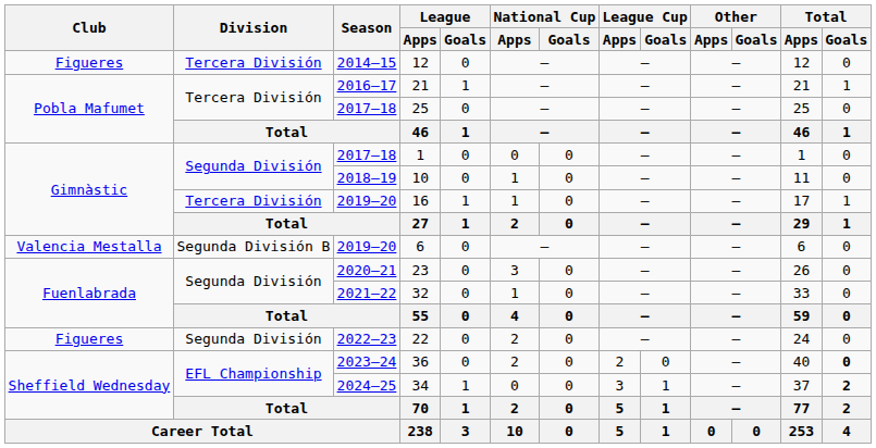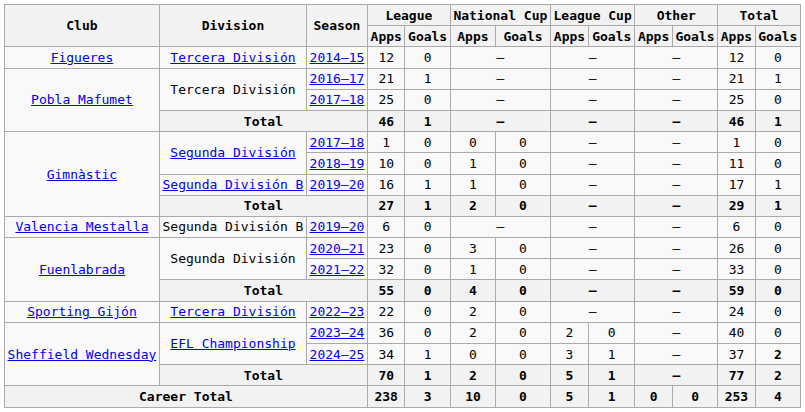 <table class="wikitable" style="text-align: center;">
 <tr>
 <th rowspan="2">Club</th>
 <th rowspan="2">Division</th>
 <th rowspan="2">Season</th>
 <th colspan="2">League</th>
 <th colspan="2">National Cup</th>
 <th colspan="2">League Cup</th>
 <th colspan="2">Other</th>
 <th colspan="2">Total</th>
 </tr>
 <tr>
 <th>Apps</th>
 <th>Goals</th>
 <th>Apps</th>
 <th>Goals</th>
 <th>Apps</th>
 <th>Goals</th>
 <th>Apps</th>
 <th>Goals</th>
 <th>Apps</th>
 <th>Goals</th>
 </tr>
 <tr>
 <td><a href='#'>Figueres</a></td>
 <td><a href='#'>Tercera División</a></td>
 <td><a href='#'>2014–15</a></td>
 <td>12</td>
 <td>0</td>
 <td colspan="2">—</td>
 <td colspan="2">—</td>
 <td colspan="2">—</td>
 <td>12</td>
 <td>0</td>
 </tr>
 <tr>
 <td rowspan="3"><a href='#'>Pobla Mafumet</a></td>
 <td rowspan="2">Tercera División</td>
 <td><a href='#'>2016–17</a></td>
 <td>21</td>
 <td>1</td>
 <td colspan="2">—</td>
 <td colspan="2">—</td>
 <td colspan="2">—</td>
 <td>21</td>
 <td>1</td>
 </tr>
 <tr>
 <td><a href='#'>2017–18</a></td>
 <td>25</td>
 <td>0</td>
 <td colspan="2">—</td>
 <td colspan="2">—</td>
 <td colspan="2">—</td>
 <td>25</td>
 <td>0</td>
 </tr>
 <tr>
 <th colspan="2">Total</th>
 <th>46</th>
 <th>1</th>
 <th colspan="2">—</th>
 <th colspan="2">—</th>
 <th colspan="2">—</th>
 <th>46</th>
 <th>1</th>
 </tr>
 <tr>
 <td rowspan="4"><a href='#'>Gimnàstic</a></td>
 <td rowspan="2"><a href='#'>Segunda División</a></td>
 <td><a href='#'>2017–18</a></td>
 <td>1</td>
 <td>0</td>
 <td>0</td>
 <td>0</td>
 <td colspan="2">—</td>
 <td colspan="2">—</td>
 <td>1</td>
 <td>0</td>
 </tr>
 <tr>
 <td><a href='#'>2018–19</a></td>
 <td>10</td>
 <td>0</td>
 <td>1</td>
 <td>0</td>
 <td colspan="2">—</td>
 <td colspan="2">—</td>
 <td>11</td>
 <td>0</td>
 </tr>
 <tr>
-<td><a href='#'>Tercera División</a></td>
+<td><a href='#'>Segunda División B</a></td>
 <td><a href='#'>2019–20</a></td>
 <td>16</td>
 <td>1</td>
 <td>1</td>
 <td>0</td>
 <td colspan="2">—</td>
 <td colspan="2">—</td>
 <td>17</td>
 <td>1</td>
 </tr>
 <tr>
 <th colspan="2">Total</th>
 <th>27</th>
 <th>1</th>
 <th>2</th>
 <th>0</th>
 <th colspan="2">—</th>
 <th colspan="2">—</th>
 <th>29</th>
 <th>1</th>
 </tr>
 <tr>
 <td><a href='#'>Valencia Mestalla</a></td>
 <td>Segunda División B</td>
 <td><a href='#'>2019–20</a></td>
 <td>6</td>
 <td>0</td>
 <td colspan="2">—</td>
 <td colspan="2">—</td>
 <td colspan="2">—</td>
 <td>6</td>
 <td>0</td>
 </tr>
 <tr>
 <td rowspan="3"><a href='#'>Fuenlabrada</a></td>
 <td rowspan="2">Segunda División</td>
 <td><a href='#'>2020–21</a></td>
 <td>23</td>
 <td>0</td>
 <td>3</td>
 <td>0</td>
 <td colspan="2">—</td>
 <td colspan="2">—</td>
 <td>26</td>
 <td>0</td>
 </tr>
 <tr>
 <td><a href='#'>2021–22</a></td>
 <td>32</td>
 <td>0</td>
 <td>1</td>
 <td>0</td>
 <td colspan="2">—</td>
 <td colspan="2">—</td>
 <td>33</td>
 <td>0</td>
 </tr>
 <tr>
 <th colspan="2">Total</th>
 <th>55</th>
 <th>0</th>
 <th>4</th>
 <th>0</th>
 <th colspan="2">—</th>
 <th colspan="2">—</th>
 <th>59</th>
 <th>0</th>
 </tr>
 <tr>
-<td><a href='#'>Figueres</a></td>
-<td>Segunda División</td>
+<td><a href='#'>Sporting Gijón</a></td>
+<td><a href='#'>Tercera División</a></td>
 <td><a href='#'>2022–23</a></td>
 <td>22</td>
 <td>0</td>
 <td>2</td>
 <td>0</td>
 <td colspan="2">—</td>
 <td colspan="2">—</td>
 <td>24</td>
 <td>0</td>
 </tr>
 <tr>
 <td rowspan="3"><a href='#'>Sheffield Wednesday</a></td>
 <td rowspan="2"><a href='#'>EFL Championship</a></td>
 <td><a href='#'>2023–24</a></td>
 <td>36</td>
 <td>0</td>
 <td>2</td>
 <td>0</td>
 <td>2</td>
 <td>0</td>
 <td colspan="2">—</td>
 <td>40</td>
-<td><strong>0</strong></td>
+<td>0</td>
 </tr>
 <tr>
 <td><a href='#'>2024–25</a></td>
 <td>34</td>
 <td>1</td>
 <td>0</td>
 <td>0</td>
 <td>3</td>
 <td>1</td>
 <td colspan="2">—</td>
 <td>37</td>
 <td><strong>2</strong></td>
 </tr>
 <tr>
 <th colspan="2">Total</th>
 <th>70</th>
 <th>1</th>
 <th>2</th>
 <th>0</th>
 <th>5</th>
 <th>1</th>
 <th colspan="2">—</th>
 <th>77</th>
 <th>2</th>
 </tr>
 <tr>
 <th colspan="3">Career Total</th>
 <th>238</th>
 <th>3</th>
 <th>10</th>
 <th>0</th>
 <th>5</th>
 <th>1</th>
 <th>0</th>
 <th>0</th>
 <th>253</th>
 <th>4</th>
 </tr>
 </table>
